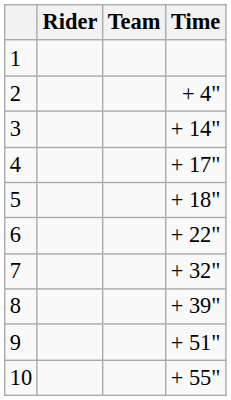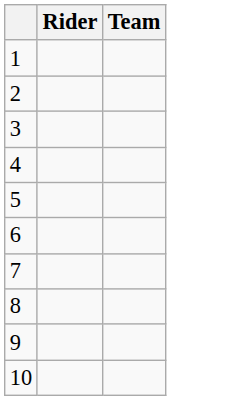 <table class="wikitable">
 <tr>
 <th></th>
 <th>Rider</th>
 <th>Team</th>
-<th>Time</th>
 </tr>
 <tr>
 <td>1</td>
 <td> </td>
 <td></td>
-<td align="right"></td>
 </tr>
 <tr>
 <td>2</td>
 <td></td>
 <td></td>
-<td align="right">+ 4"</td>
 </tr>
 <tr>
 <td>3</td>
 <td></td>
 <td></td>
-<td align="right">+ 14"</td>
 </tr>
 <tr>
 <td>4</td>
 <td></td>
 <td></td>
-<td align="right">+ 17"</td>
 </tr>
 <tr>
 <td>5</td>
 <td></td>
 <td></td>
-<td align="right">+ 18"</td>
 </tr>
 <tr>
 <td>6</td>
 <td></td>
 <td></td>
-<td align="right">+ 22"</td>
 </tr>
 <tr>
 <td>7</td>
 <td></td>
 <td></td>
-<td align="right">+ 32"</td>
 </tr>
 <tr>
 <td>8</td>
 <td></td>
 <td></td>
-<td align="right">+ 39"</td>
 </tr>
 <tr>
 <td>9</td>
 <td></td>
 <td></td>
-<td align="right">+ 51"</td>
 </tr>
 <tr>
 <td>10</td>
 <td></td>
 <td></td>
-<td align="right">+ 55"</td>
 </tr>
 </table>
